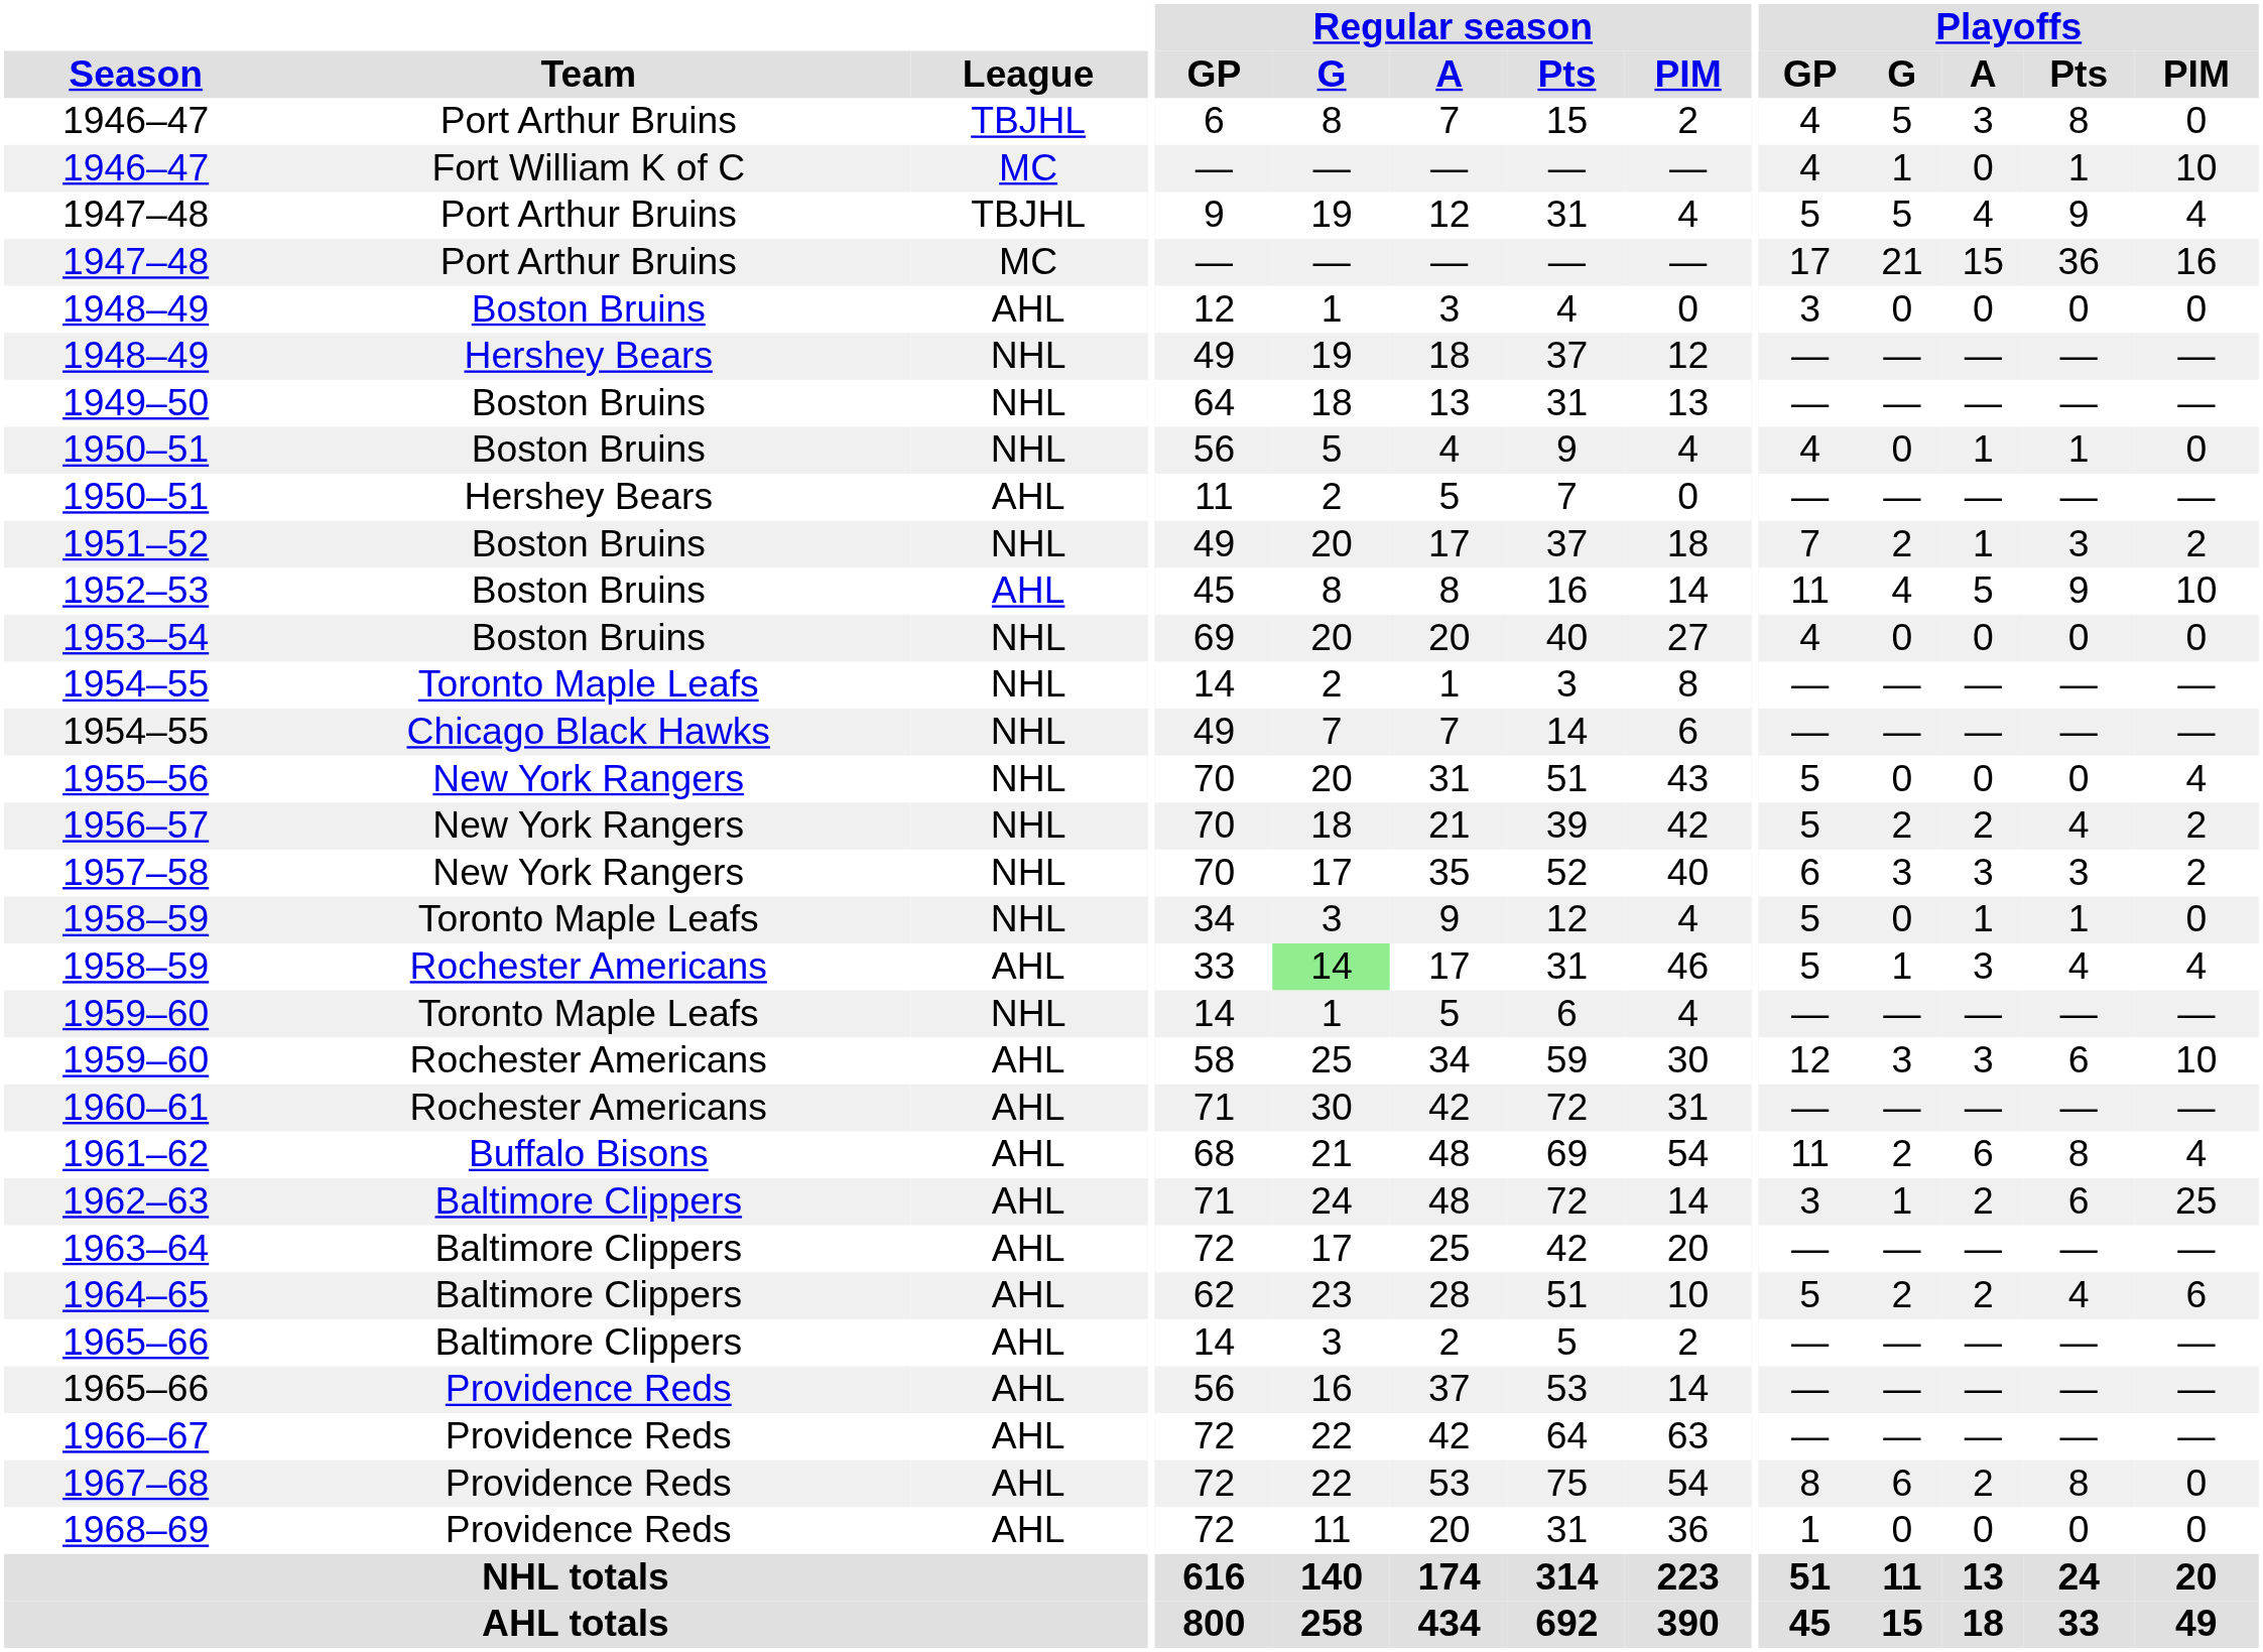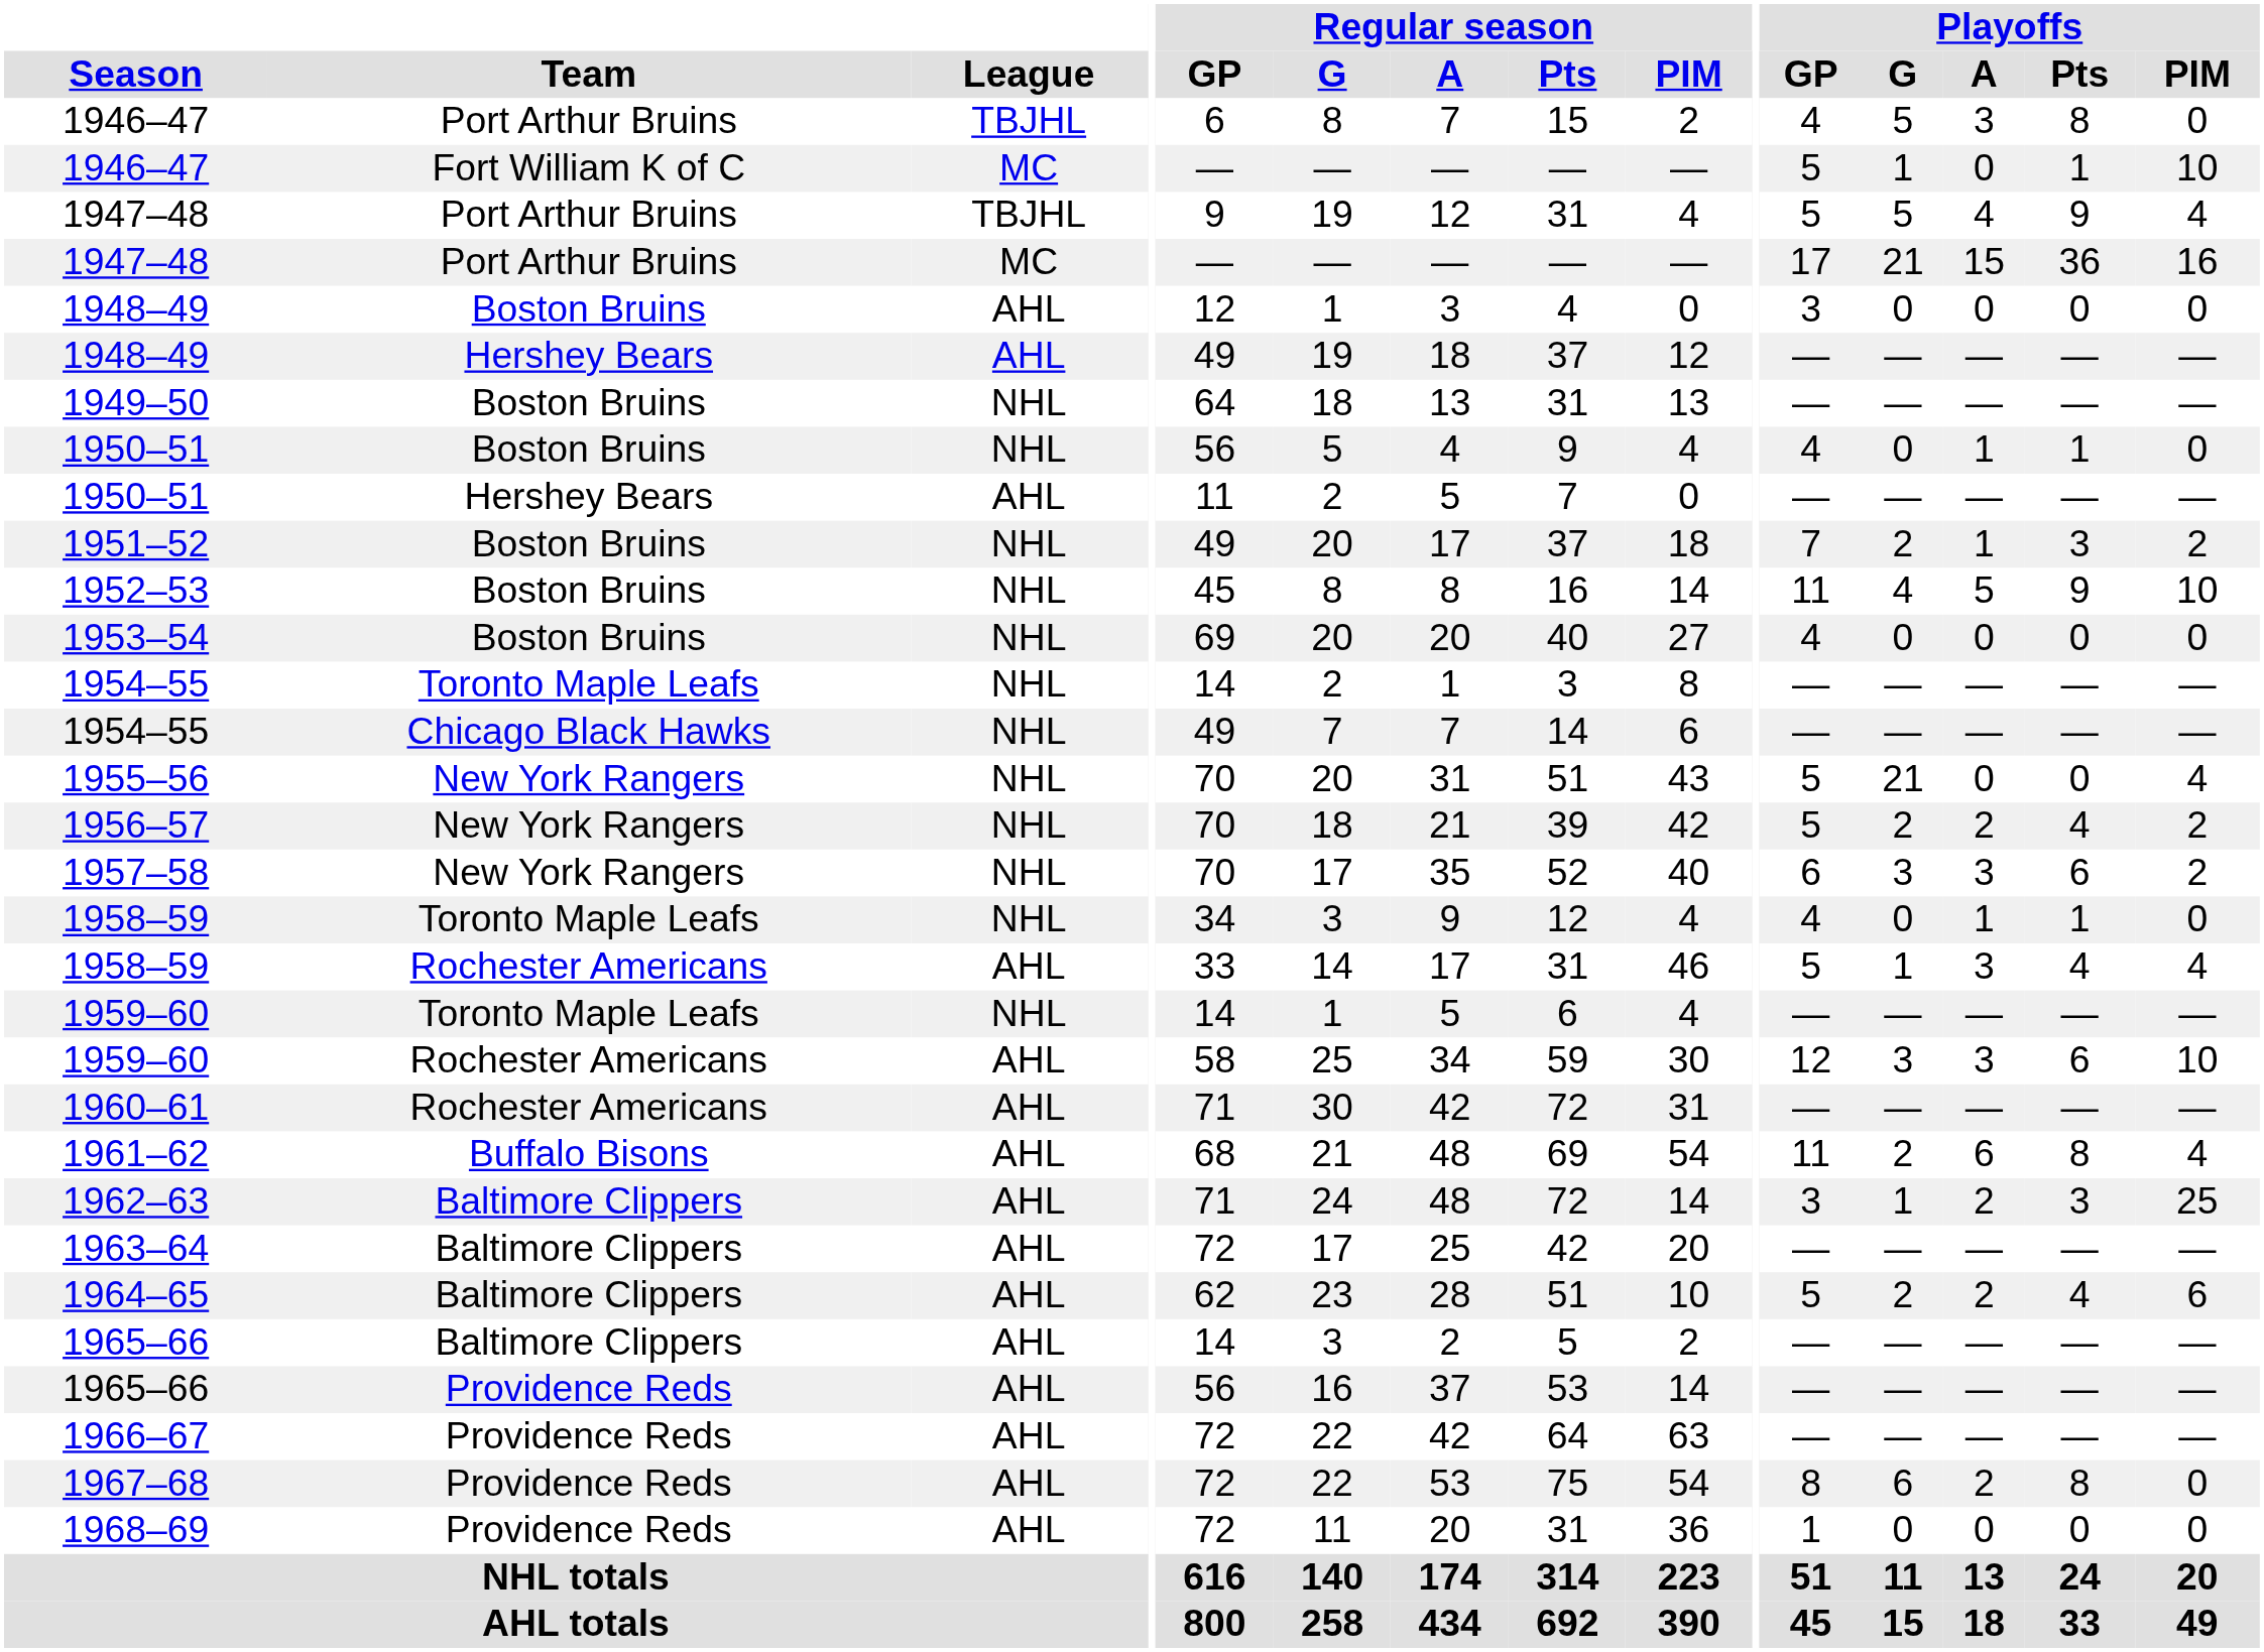 <table border="0" cellpadding="1" cellspacing="0" style="text-align:center; width:60em">
 <tr bgcolor="#e0e0e0">
 <th colspan="3" bgcolor="#ffffff"></th>
 <th rowspan="99" bgcolor="#ffffff"></th>
 <th colspan="5"><a href='#'>Regular season</a></th>
 <th rowspan="99" bgcolor="#ffffff"></th>
 <th colspan="5"><a href='#'>Playoffs</a></th>
 </tr>
 <tr bgcolor="#e0e0e0">
 <th><a href='#'>Season</a></th>
 <th>Team</th>
 <th>League</th>
 <th>GP</th>
 <th><a href='#'>G</a></th>
 <th><a href='#'>A</a></th>
 <th><a href='#'>Pts</a></th>
 <th><a href='#'>PIM</a></th>
 <th>GP</th>
 <th>G</th>
 <th>A</th>
 <th>Pts</th>
 <th>PIM</th>
 </tr>
 <tr>
 <td>1946–47</td>
 <td>Port Arthur Bruins</td>
 <td><a href='#'>TBJHL</a></td>
 <td>6</td>
 <td>8</td>
 <td>7</td>
 <td>15</td>
 <td>2</td>
 <td>4</td>
 <td>5</td>
 <td>3</td>
 <td>8</td>
 <td>0</td>
 </tr>
 <tr bgcolor="#f0f0f0">
 <td><a href='#'>1946–47</a></td>
 <td>Fort William K of C</td>
 <td><a href='#'>MC</a></td>
 <td>—</td>
 <td>—</td>
 <td>—</td>
 <td>—</td>
 <td>—</td>
-<td>4</td>
+<td>5</td>
 <td>1</td>
 <td>0</td>
 <td>1</td>
 <td>10</td>
 </tr>
 <tr>
 <td>1947–48</td>
 <td>Port Arthur Bruins</td>
 <td>TBJHL</td>
 <td>9</td>
 <td>19</td>
 <td>12</td>
 <td>31</td>
 <td>4</td>
 <td>5</td>
 <td>5</td>
 <td>4</td>
 <td>9</td>
 <td>4</td>
 </tr>
 <tr bgcolor="#f0f0f0">
 <td><a href='#'>1947–48</a></td>
 <td>Port Arthur Bruins</td>
 <td>MC</td>
 <td>—</td>
 <td>—</td>
 <td>—</td>
 <td>—</td>
 <td>—</td>
 <td>17</td>
 <td>21</td>
 <td>15</td>
 <td>36</td>
 <td>16</td>
 </tr>
 <tr>
 <td><a href='#'>1948–49</a></td>
 <td><a href='#'>Boston Bruins</a></td>
 <td>AHL</td>
 <td>12</td>
 <td>1</td>
 <td>3</td>
 <td>4</td>
 <td>0</td>
 <td>3</td>
 <td>0</td>
 <td>0</td>
 <td>0</td>
 <td>0</td>
 </tr>
 <tr bgcolor="#f0f0f0">
 <td><a href='#'>1948–49</a></td>
 <td><a href='#'>Hershey Bears</a></td>
-<td>NHL</td>
+<td><a href='#'>AHL</a></td>
 <td>49</td>
 <td>19</td>
 <td>18</td>
 <td>37</td>
 <td>12</td>
 <td>—</td>
 <td>—</td>
 <td>—</td>
 <td>—</td>
 <td>—</td>
 </tr>
 <tr>
 <td><a href='#'>1949–50</a></td>
 <td>Boston Bruins</td>
 <td>NHL</td>
 <td>64</td>
 <td>18</td>
 <td>13</td>
 <td>31</td>
 <td>13</td>
 <td>—</td>
 <td>—</td>
 <td>—</td>
 <td>—</td>
 <td>—</td>
 </tr>
 <tr bgcolor="#f0f0f0">
 <td><a href='#'>1950–51</a></td>
 <td>Boston Bruins</td>
 <td>NHL</td>
 <td>56</td>
 <td>5</td>
 <td>4</td>
 <td>9</td>
 <td>4</td>
 <td>4</td>
 <td>0</td>
 <td>1</td>
 <td>1</td>
 <td>0</td>
 </tr>
 <tr>
 <td><a href='#'>1950–51</a></td>
 <td>Hershey Bears</td>
 <td>AHL</td>
 <td>11</td>
 <td>2</td>
 <td>5</td>
 <td>7</td>
 <td>0</td>
 <td>—</td>
 <td>—</td>
 <td>—</td>
 <td>—</td>
 <td>—</td>
 </tr>
 <tr bgcolor="#f0f0f0">
 <td><a href='#'>1951–52</a></td>
 <td>Boston Bruins</td>
 <td>NHL</td>
 <td>49</td>
 <td>20</td>
 <td>17</td>
 <td>37</td>
 <td>18</td>
 <td>7</td>
 <td>2</td>
 <td>1</td>
 <td>3</td>
 <td>2</td>
 </tr>
 <tr>
 <td><a href='#'>1952–53</a></td>
 <td>Boston Bruins</td>
-<td><a href='#'>AHL</a></td>
+<td>NHL</td>
 <td>45</td>
 <td>8</td>
 <td>8</td>
 <td>16</td>
 <td>14</td>
 <td>11</td>
 <td>4</td>
 <td>5</td>
 <td>9</td>
 <td>10</td>
 </tr>
 <tr bgcolor="#f0f0f0">
 <td><a href='#'>1953–54</a></td>
 <td>Boston Bruins</td>
 <td>NHL</td>
 <td>69</td>
 <td>20</td>
 <td>20</td>
 <td>40</td>
 <td>27</td>
 <td>4</td>
 <td>0</td>
 <td>0</td>
 <td>0</td>
 <td>0</td>
 </tr>
 <tr>
 <td><a href='#'>1954–55</a></td>
 <td><a href='#'>Toronto Maple Leafs</a></td>
 <td>NHL</td>
 <td>14</td>
 <td>2</td>
 <td>1</td>
 <td>3</td>
 <td>8</td>
 <td>—</td>
 <td>—</td>
 <td>—</td>
 <td>—</td>
 <td>—</td>
 </tr>
 <tr bgcolor="#f0f0f0">
 <td>1954–55</td>
 <td><a href='#'>Chicago Black Hawks</a></td>
 <td>NHL</td>
 <td>49</td>
 <td>7</td>
 <td>7</td>
 <td>14</td>
 <td>6</td>
 <td>—</td>
 <td>—</td>
 <td>—</td>
 <td>—</td>
 <td>—</td>
 </tr>
 <tr>
 <td><a href='#'>1955–56</a></td>
 <td><a href='#'>New York Rangers</a></td>
 <td>NHL</td>
 <td>70</td>
 <td>20</td>
 <td>31</td>
 <td>51</td>
 <td>43</td>
 <td>5</td>
-<td>0</td>
+<td>21</td>
 <td>0</td>
 <td>0</td>
 <td>4</td>
 </tr>
 <tr bgcolor="#f0f0f0">
 <td><a href='#'>1956–57</a></td>
 <td>New York Rangers</td>
 <td>NHL</td>
 <td>70</td>
 <td>18</td>
 <td>21</td>
 <td>39</td>
 <td>42</td>
 <td>5</td>
 <td>2</td>
 <td>2</td>
 <td>4</td>
 <td>2</td>
 </tr>
 <tr>
 <td><a href='#'>1957–58</a></td>
 <td>New York Rangers</td>
 <td>NHL</td>
 <td>70</td>
 <td>17</td>
 <td>35</td>
 <td>52</td>
 <td>40</td>
 <td>6</td>
 <td>3</td>
 <td>3</td>
-<td>3</td>
+<td>6</td>
 <td>2</td>
 </tr>
 <tr bgcolor="#f0f0f0">
 <td><a href='#'>1958–59</a></td>
 <td>Toronto Maple Leafs</td>
 <td>NHL</td>
 <td>34</td>
 <td>3</td>
 <td>9</td>
 <td>12</td>
 <td>4</td>
-<td>5</td>
+<td>4</td>
 <td>0</td>
 <td>1</td>
 <td>1</td>
 <td>0</td>
 </tr>
 <tr>
 <td><a href='#'>1958–59</a></td>
 <td><a href='#'>Rochester Americans</a></td>
 <td>AHL</td>
 <td>33</td>
-<td style="background: lightgreen;">14</td>
+<td>14</td>
 <td>17</td>
 <td>31</td>
 <td>46</td>
 <td>5</td>
 <td>1</td>
 <td>3</td>
 <td>4</td>
 <td>4</td>
 </tr>
 <tr bgcolor="#f0f0f0">
 <td><a href='#'>1959–60</a></td>
 <td>Toronto Maple Leafs</td>
 <td>NHL</td>
 <td>14</td>
 <td>1</td>
 <td>5</td>
 <td>6</td>
 <td>4</td>
 <td>—</td>
 <td>—</td>
 <td>—</td>
 <td>—</td>
 <td>—</td>
 </tr>
 <tr>
 <td><a href='#'>1959–60</a></td>
 <td>Rochester Americans</td>
 <td>AHL</td>
 <td>58</td>
 <td>25</td>
 <td>34</td>
 <td>59</td>
 <td>30</td>
 <td>12</td>
 <td>3</td>
 <td>3</td>
 <td>6</td>
 <td>10</td>
 </tr>
 <tr bgcolor="#f0f0f0">
 <td><a href='#'>1960–61</a></td>
 <td>Rochester Americans</td>
 <td>AHL</td>
 <td>71</td>
 <td>30</td>
 <td>42</td>
 <td>72</td>
 <td>31</td>
 <td>—</td>
 <td>—</td>
 <td>—</td>
 <td>—</td>
 <td>—</td>
 </tr>
 <tr>
 <td><a href='#'>1961–62</a></td>
 <td><a href='#'>Buffalo Bisons</a></td>
 <td>AHL</td>
 <td>68</td>
 <td>21</td>
 <td>48</td>
 <td>69</td>
 <td>54</td>
 <td>11</td>
 <td>2</td>
 <td>6</td>
 <td>8</td>
 <td>4</td>
 </tr>
 <tr bgcolor="#f0f0f0">
 <td><a href='#'>1962–63</a></td>
 <td><a href='#'>Baltimore Clippers</a></td>
 <td>AHL</td>
 <td>71</td>
 <td>24</td>
 <td>48</td>
 <td>72</td>
 <td>14</td>
 <td>3</td>
 <td>1</td>
 <td>2</td>
-<td>6</td>
+<td>3</td>
 <td>25</td>
 </tr>
 <tr>
 <td><a href='#'>1963–64</a></td>
 <td>Baltimore Clippers</td>
 <td>AHL</td>
 <td>72</td>
 <td>17</td>
 <td>25</td>
 <td>42</td>
 <td>20</td>
 <td>—</td>
 <td>—</td>
 <td>—</td>
 <td>—</td>
 <td>—</td>
 </tr>
 <tr bgcolor="#f0f0f0">
 <td><a href='#'>1964–65</a></td>
 <td>Baltimore Clippers</td>
 <td>AHL</td>
 <td>62</td>
 <td>23</td>
 <td>28</td>
 <td>51</td>
 <td>10</td>
 <td>5</td>
 <td>2</td>
 <td>2</td>
 <td>4</td>
 <td>6</td>
 </tr>
 <tr>
 <td><a href='#'>1965–66</a></td>
 <td>Baltimore Clippers</td>
 <td>AHL</td>
 <td>14</td>
 <td>3</td>
 <td>2</td>
 <td>5</td>
 <td>2</td>
 <td>—</td>
 <td>—</td>
 <td>—</td>
 <td>—</td>
 <td>—</td>
 </tr>
 <tr bgcolor="#f0f0f0">
 <td>1965–66</td>
 <td><a href='#'>Providence Reds</a></td>
 <td>AHL</td>
 <td>56</td>
 <td>16</td>
 <td>37</td>
 <td>53</td>
 <td>14</td>
 <td>—</td>
 <td>—</td>
 <td>—</td>
 <td>—</td>
 <td>—</td>
 </tr>
 <tr>
 <td><a href='#'>1966–67</a></td>
 <td>Providence Reds</td>
 <td>AHL</td>
 <td>72</td>
 <td>22</td>
 <td>42</td>
 <td>64</td>
 <td>63</td>
 <td>—</td>
 <td>—</td>
 <td>—</td>
 <td>—</td>
 <td>—</td>
 </tr>
 <tr bgcolor="#f0f0f0">
 <td><a href='#'>1967–68</a></td>
 <td>Providence Reds</td>
 <td>AHL</td>
 <td>72</td>
 <td>22</td>
 <td>53</td>
 <td>75</td>
 <td>54</td>
 <td>8</td>
 <td>6</td>
 <td>2</td>
 <td>8</td>
 <td>0</td>
 </tr>
 <tr>
 <td><a href='#'>1968–69</a></td>
 <td>Providence Reds</td>
 <td>AHL</td>
 <td>72</td>
 <td>11</td>
 <td>20</td>
 <td>31</td>
 <td>36</td>
 <td>1</td>
 <td>0</td>
 <td>0</td>
 <td>0</td>
 <td>0</td>
 </tr>
 <tr bgcolor="#e0e0e0">
 <th colspan="3">NHL totals</th>
 <th>616</th>
 <th>140</th>
 <th>174</th>
 <th>314</th>
 <th>223</th>
 <th>51</th>
 <th>11</th>
 <th>13</th>
 <th>24</th>
 <th>20</th>
 </tr>
 <tr bgcolor="#e0e0e0">
 <th colspan="3">AHL totals</th>
 <th>800</th>
 <th>258</th>
 <th>434</th>
 <th>692</th>
 <th>390</th>
 <th>45</th>
 <th>15</th>
 <th>18</th>
 <th>33</th>
 <th>49</th>
 </tr>
 </table>
